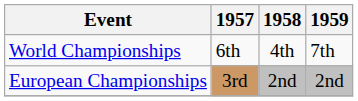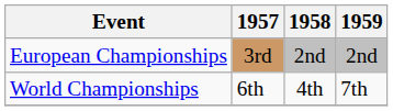 <table class="wikitable">
 <tr>
 <th>Event</th>
 <th>1957</th>
 <th>1958</th>
 <th>1959</th>
 </tr>
 <tr>
+<td><a href='#'>European Championships</a></td>
+<td align="center" bgcolor="cc9966">3rd</td>
+<td align="center" bgcolor="silver">2nd</td>
+<td align="center" bgcolor="silver">2nd</td>
+</tr>
+<tr>
 <td><a href='#'>World Championships</a></td>
 <td align="centre">6th</td>
 <td align="center">4th</td>
 <td align="centre">7th</td>
 </tr>
 <tr>
-<td><a href='#'>European Championships</a></td>
-<td align="center" bgcolor="cc9966">3rd</td>
-<td align="center" bgcolor="silver">2nd</td>
-<td align="center" bgcolor="silver">2nd</td>
-</tr>
-<tr>
 </tr>
 </table>
